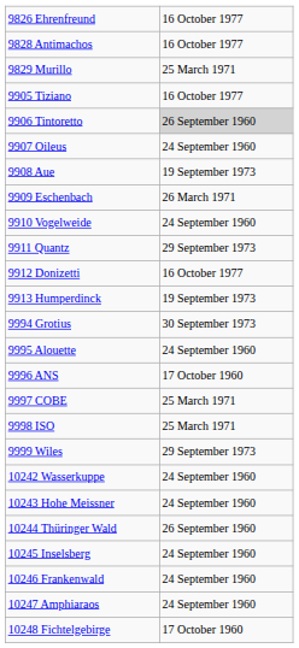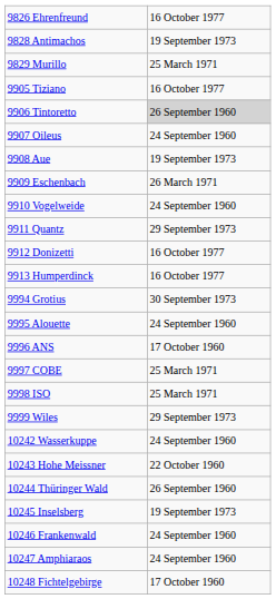 <table class="wikitable" style="font-size: 89%; float: left; width: 24em; margin-right: 1em; line-height: 1.65em">
 <tr>
 <td><a href='#'>9826 Ehrenfreund</a></td>
 <td>16 October 1977</td>
 </tr>
 <tr>
 <td><a href='#'>9828 Antimachos</a></td>
-<td>16 October 1977</td>
+<td>19 September 1973</td>
 </tr>
 <tr>
 <td><a href='#'>9829 Murillo</a></td>
 <td>25 March 1971</td>
 </tr>
 <tr>
 <td><a href='#'>9905 Tiziano</a></td>
 <td>16 October 1977</td>
 </tr>
 <tr>
 <td><a href='#'>9906 Tintoretto</a></td>
 <td style="background: lightgrey;">26 September 1960</td>
 </tr>
 <tr>
 <td><a href='#'>9907 Oileus</a></td>
 <td>24 September 1960</td>
 </tr>
 <tr>
 <td><a href='#'>9908 Aue</a></td>
 <td>19 September 1973</td>
 </tr>
 <tr>
 <td><a href='#'>9909 Eschenbach</a></td>
 <td>26 March 1971</td>
 </tr>
 <tr>
 <td><a href='#'>9910 Vogelweide</a></td>
 <td>24 September 1960</td>
 </tr>
 <tr>
 <td><a href='#'>9911 Quantz</a></td>
 <td>29 September 1973</td>
 </tr>
 <tr>
 <td><a href='#'>9912 Donizetti</a></td>
 <td>16 October 1977</td>
 </tr>
 <tr>
 <td><a href='#'>9913 Humperdinck</a></td>
-<td>19 September 1973</td>
+<td>16 October 1977</td>
 </tr>
 <tr>
 <td><a href='#'>9994 Grotius</a></td>
 <td>30 September 1973</td>
 </tr>
 <tr>
 <td><a href='#'>9995 Alouette</a></td>
 <td>24 September 1960</td>
 </tr>
 <tr>
 <td><a href='#'>9996 ANS</a></td>
 <td>17 October 1960</td>
 </tr>
 <tr>
 <td><a href='#'>9997 COBE</a></td>
 <td>25 March 1971</td>
 </tr>
 <tr>
 <td><a href='#'>9998 ISO</a></td>
 <td>25 March 1971</td>
 </tr>
 <tr>
 <td><a href='#'>9999 Wiles</a></td>
 <td>29 September 1973</td>
 </tr>
 <tr>
 <td><a href='#'>10242 Wasserkuppe</a></td>
 <td>24 September 1960</td>
 </tr>
 <tr>
 <td><a href='#'>10243 Hohe Meissner</a></td>
-<td>24 September 1960</td>
+<td>22 October 1960</td>
 </tr>
 <tr>
 <td><a href='#'>10244 Thüringer Wald</a></td>
 <td>26 September 1960</td>
 </tr>
 <tr>
 <td><a href='#'>10245 Inselsberg</a></td>
-<td>24 September 1960</td>
+<td>19 September 1973</td>
 </tr>
 <tr>
 <td><a href='#'>10246 Frankenwald</a></td>
 <td>24 September 1960</td>
 </tr>
 <tr>
 <td><a href='#'>10247 Amphiaraos</a></td>
 <td>24 September 1960</td>
 </tr>
 <tr>
 <td><a href='#'>10248 Fichtelgebirge</a></td>
 <td>17 October 1960</td>
 </tr>
 </table>
